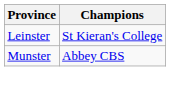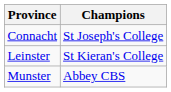 <table class="wikitable">
 <tr>
 <th>Province</th>
 <th>Champions</th>
+</tr>
+<tr>
+<td><a href='#'>Connacht</a></td>
+<td><a href='#'>St Joseph's College</a></td>
 </tr>
 <tr>
 <td><a href='#'>Leinster</a></td>
 <td><a href='#'>St Kieran's College</a></td>
 </tr>
 <tr>
 <td><a href='#'>Munster</a></td>
 <td><a href='#'>Abbey CBS</a></td>
 </tr>
 </table>
